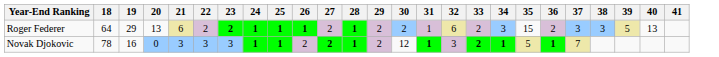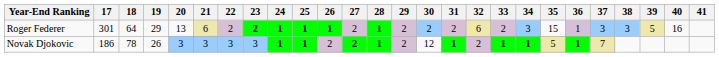 <table class="wikitable" style="text-align:center">
 <tr>
 <th width=135>Year-End Ranking</th>
+<th width=32>17</th>
 <th width=32>18</th>
 <th width=32>19</th>
 <th width=32>20</th>
 <th width=32>21</th>
 <th width=32>22</th>
 <th width=32>23</th>
 <th width=32>24</th>
 <th width=32>25</th>
 <th width=32>26</th>
 <th width=32>27</th>
 <th width=32>28</th>
 <th width=32>29</th>
 <th width=32>30</th>
 <th width=32>31</th>
 <th width=32>32</th>
 <th width=32>33</th>
 <th width=32>34</th>
 <th width=32>35</th>
 <th width=32>36</th>
 <th width=32>37</th>
 <th width=32>38</th>
 <th width=32>39</th>
 <th width=32>40</th>
 <th width=32>41</th>
 </tr>
 <tr>
 <td style="text-align: left"> Roger Federer</td>
+<td>301</td>
 <td>64</td>
 <td>29</td>
 <td>13</td>
 <td bgcolor=eee8aa>6</td>
 <td bgcolor=thistle>2</td>
 <td bgcolor=lime><strong>2</strong></td>
 <td bgcolor=lime><strong>1</strong></td>
 <td bgcolor=lime><strong>1</strong></td>
 <td bgcolor=lime><strong>1</strong></td>
 <td bgcolor=thistle>2</td>
 <td bgcolor=lime><strong>1</strong></td>
 <td bgcolor=thistle>2</td>
 <td bgcolor=99ccff>2</td>
-<td bgcolor=thistle>1</td>
+<td bgcolor=thistle>2</td>
 <td bgcolor=eee8aa>6</td>
 <td bgcolor=thistle>2</td>
 <td bgcolor=99ccff>3</td>
 <td>15</td>
-<td bgcolor=thistle>2</td>
+<td bgcolor=thistle>1</td>
 <td bgcolor=99ccff>3</td>
 <td bgcolor=99ccff>3</td>
 <td bgcolor=eee8aa>5</td>
-<td>13</td>
+<td>16</td>
 <td></td>
 </tr>
 <tr>
 <td style="text-align: left"> Novak Djokovic</td>
+<td>186</td>
 <td>78</td>
-<td>16</td>
-<td bgcolor=99ccff>0</td>
+<td>26</td>
+<td bgcolor=99ccff>3</td>
 <td bgcolor=99ccff>3</td>
 <td bgcolor=99ccff>3</td>
 <td bgcolor=99ccff>3</td>
 <td bgcolor=lime><strong>1</strong></td>
 <td bgcolor=lime><strong>1</strong></td>
 <td bgcolor=thistle>2</td>
 <td bgcolor=lime><strong>2</strong></td>
 <td bgcolor=lime><strong>1</strong></td>
 <td bgcolor=thistle>2</td>
 <td>12</td>
 <td bgcolor=lime><strong>1</strong></td>
-<td bgcolor=thistle>3</td>
-<td bgcolor=lime><strong>2</strong></td>
+<td bgcolor=thistle>2</td>
+<td bgcolor=lime><strong>1</strong></td>
 <td bgcolor=lime><strong>1</strong></td>
 <td bgcolor=eee8aa>5</td>
 <td bgcolor=lime><strong>1</strong></td>
 <td bgcolor=eee8aa>7</td>
 <td></td>
 <td></td>
 <td></td>
 <td></td>
 </tr>
 </table>
